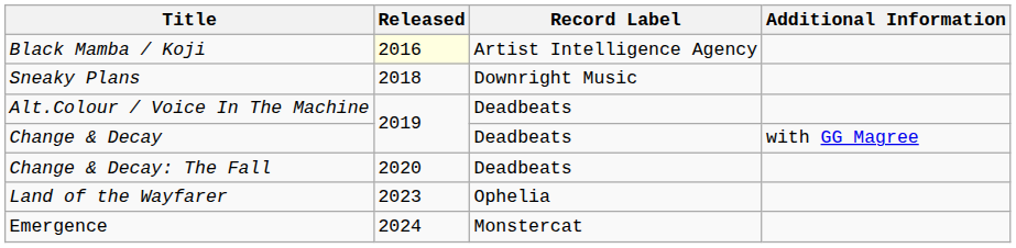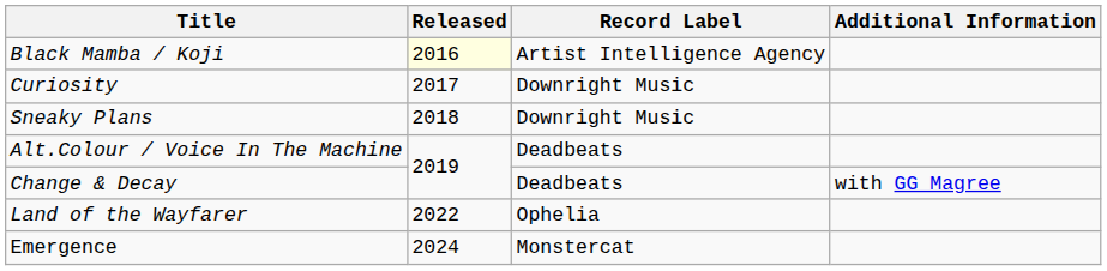 <table class="wikitable plainrowheaders">
 <tr>
 <th>Title</th>
 <th>Released</th>
 <th>Record Label</th>
 <th>Additional Information</th>
 </tr>
 <tr>
 <td><em>Black Mamba / Koji</em></td>
 <td style="background: lightyellow;">2016</td>
 <td>Artist Intelligence Agency</td>
+<td></td>
+</tr>
+<tr>
+<td><em>Curiosity</em></td>
+<td>2017</td>
+<td>Downright Music</td>
 <td></td>
 </tr>
 <tr>
 <td><em>Sneaky Plans</em></td>
 <td>2018</td>
 <td>Downright Music</td>
 <td></td>
 </tr>
 <tr>
 <td><em>Alt.Colour / Voice In The Machine</em></td>
 <td rowspan="2">2019</td>
 <td>Deadbeats</td>
 <td></td>
 </tr>
 <tr>
 <td><em>Change & Decay</em></td>
 <td>Deadbeats</td>
 <td>with <a href='#'>GG Magree</a></td>
 </tr>
 <tr>
-<td><em>Change & Decay: The Fall</em></td>
-<td>2020</td>
-<td>Deadbeats</td>
-<td></td>
-</tr>
-<tr>
 <td><em>Land of the Wayfarer</em></td>
-<td>2023</td>
+<td>2022</td>
 <td>Ophelia</td>
 <td></td>
 </tr>
 <tr>
 <td>Emergence</td>
 <td>2024</td>
 <td>Monstercat</td>
 <td></td>
 </tr>
 </table>
